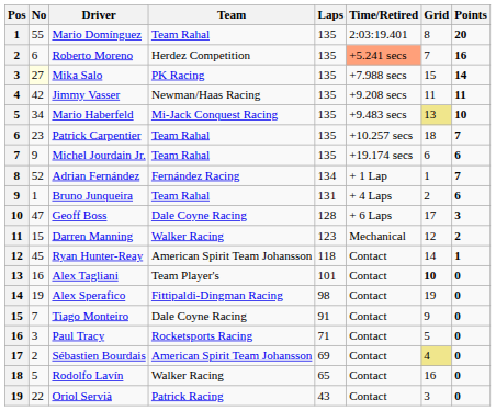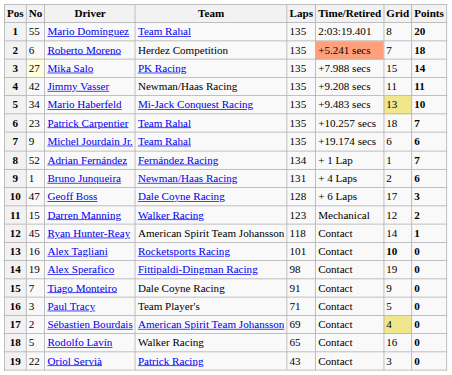 <table class="wikitable" style="font-size:95%;">
 <tr>
 <th>Pos</th>
 <th>No</th>
 <th>Driver</th>
 <th>Team</th>
 <th>Laps</th>
 <th>Time/Retired</th>
 <th>Grid</th>
 <th>Points</th>
 </tr>
 <tr>
 <th>1</th>
 <td>55</td>
 <td> <a href='#'>Mario Domínguez</a></td>
 <td><a href='#'>Team Rahal</a></td>
 <td>135</td>
 <td>2:03:19.401</td>
 <td>8</td>
 <td><strong>20</strong></td>
 </tr>
 <tr>
 <th>2</th>
 <td>6</td>
 <td> <a href='#'>Roberto Moreno</a></td>
 <td>Herdez Competition</td>
 <td>135</td>
 <td style="background: lightsalmon;">+5.241 secs</td>
 <td>7</td>
-<td><strong>16</strong></td>
+<td><strong>18</strong></td>
 </tr>
 <tr>
 <th>3</th>
 <td style="background: lightyellow;">27</td>
 <td> <a href='#'>Mika Salo</a></td>
 <td><a href='#'>PK Racing</a></td>
 <td>135</td>
 <td>+7.988 secs</td>
 <td>15</td>
 <td><strong>14</strong></td>
 </tr>
 <tr>
 <th>4</th>
 <td>42</td>
 <td> <a href='#'>Jimmy Vasser</a></td>
 <td>Newman/Haas Racing</td>
 <td>135</td>
 <td>+9.208 secs</td>
 <td>11</td>
 <td><strong>11</strong></td>
 </tr>
 <tr>
 <th>5</th>
 <td>34</td>
 <td> <a href='#'>Mario Haberfeld</a></td>
 <td><a href='#'>Mi-Jack Conquest Racing</a></td>
 <td>135</td>
 <td>+9.483 secs</td>
 <td style="background: khaki;">13</td>
 <td><strong>10</strong></td>
 </tr>
 <tr>
 <th>6</th>
 <td>23</td>
 <td> <a href='#'>Patrick Carpentier</a></td>
 <td><a href='#'>Team Rahal</a></td>
 <td>135</td>
 <td>+10.257 secs</td>
 <td>18</td>
 <td><strong>7</strong></td>
 </tr>
 <tr>
 <th>7</th>
 <td>9</td>
 <td> <a href='#'>Michel Jourdain Jr.</a></td>
 <td><a href='#'>Team Rahal</a></td>
 <td>135</td>
 <td>+19.174 secs</td>
 <td>6</td>
 <td><strong>6</strong></td>
 </tr>
 <tr>
 <th>8</th>
 <td>52</td>
 <td> <a href='#'>Adrian Fernández</a></td>
 <td><a href='#'>Fernández Racing</a></td>
 <td>134</td>
 <td>+ 1 Lap</td>
 <td>1</td>
 <td><strong>7</strong></td>
 </tr>
 <tr>
 <th>9</th>
 <td>1</td>
 <td> <a href='#'>Bruno Junqueira</a></td>
-<td><a href='#'>Team Rahal</a></td>
+<td><a href='#'>Newman/Haas Racing</a></td>
 <td>131</td>
 <td>+ 4 Laps</td>
 <td>2</td>
 <td><strong>6</strong></td>
 </tr>
 <tr>
 <th>10</th>
 <td>47</td>
 <td> <a href='#'>Geoff Boss</a></td>
 <td><a href='#'>Dale Coyne Racing</a></td>
 <td>128</td>
 <td>+ 6 Laps</td>
 <td>17</td>
 <td><strong>3</strong></td>
 </tr>
 <tr>
 <th>11</th>
 <td>15</td>
 <td> <a href='#'>Darren Manning</a></td>
 <td><a href='#'>Walker Racing</a></td>
 <td>123</td>
 <td>Mechanical</td>
 <td>12</td>
 <td><strong>2</strong></td>
 </tr>
 <tr>
 <th>12</th>
 <td>45</td>
 <td> <a href='#'>Ryan Hunter-Reay</a></td>
 <td>American Spirit Team Johansson</td>
 <td>118</td>
 <td>Contact</td>
 <td>14</td>
 <td><strong>1</strong></td>
 </tr>
 <tr>
 <th>13</th>
 <td>16</td>
 <td> <a href='#'>Alex Tagliani</a></td>
-<td>Team Player's</td>
+<td><a href='#'>Rocketsports Racing</a></td>
 <td>101</td>
 <td>Contact</td>
 <td><strong>10</strong></td>
 <td><strong>0</strong></td>
 </tr>
 <tr>
 <th>14</th>
 <td>19</td>
 <td> <a href='#'>Alex Sperafico</a></td>
 <td><a href='#'>Fittipaldi-Dingman Racing</a></td>
 <td>98</td>
 <td>Contact</td>
 <td>19</td>
 <td><strong>0</strong></td>
 </tr>
 <tr>
 <th>15</th>
 <td>7</td>
 <td> <a href='#'>Tiago Monteiro</a></td>
 <td>Dale Coyne Racing</td>
 <td>91</td>
 <td>Contact</td>
 <td>9</td>
 <td><strong>0</strong></td>
 </tr>
 <tr>
 <th>16</th>
 <td>3</td>
 <td> <a href='#'>Paul Tracy</a></td>
-<td><a href='#'>Rocketsports Racing</a></td>
+<td>Team Player's</td>
 <td>71</td>
 <td>Contact</td>
 <td>5</td>
 <td><strong>0</strong></td>
 </tr>
 <tr>
 <th>17</th>
 <td>2</td>
 <td> <a href='#'>Sébastien Bourdais</a></td>
 <td><a href='#'>American Spirit Team Johansson</a></td>
 <td>69</td>
 <td>Contact</td>
 <td style="background: khaki;">4</td>
 <td><strong>0</strong></td>
 </tr>
 <tr>
 <th>18</th>
 <td>5</td>
 <td> <a href='#'>Rodolfo Lavín</a></td>
 <td>Walker Racing</td>
 <td>65</td>
 <td>Contact</td>
 <td>16</td>
 <td><strong>0</strong></td>
 </tr>
 <tr>
 <th>19</th>
 <td>22</td>
 <td> <a href='#'>Oriol Servià</a></td>
 <td><a href='#'>Patrick Racing</a></td>
 <td>43</td>
 <td>Contact</td>
 <td>3</td>
 <td><strong>0</strong></td>
 </tr>
 </table>
